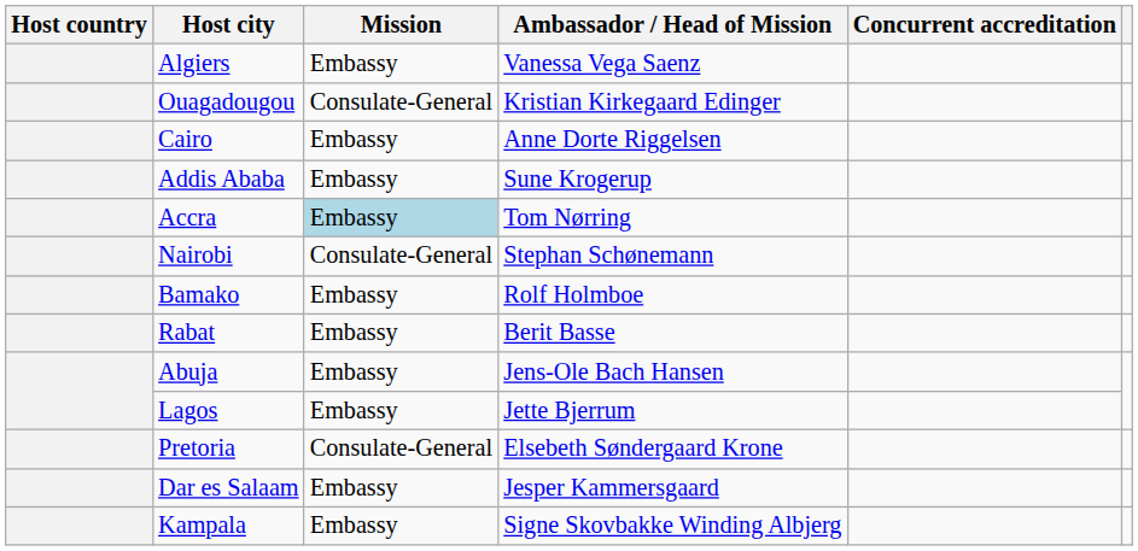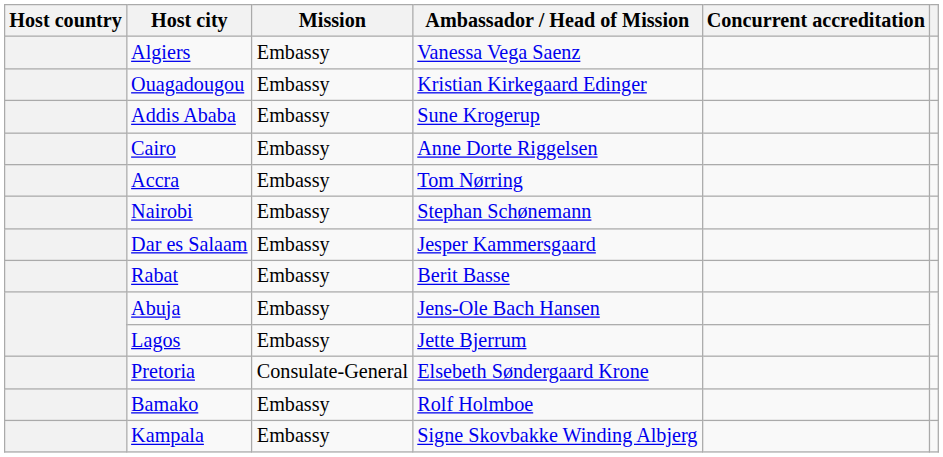 <table class="wikitable plainrowheaders" style="text-align:left;">
 <tr>
 <th scope="col">Host country</th>
 <th scope="col">Host city</th>
 <th scope="col">Mission</th>
 <th>Ambassador / Head of Mission</th>
 <th scope="col">Concurrent accreditation</th>
 <th scope="col"></th>
 </tr>
 <tr>
 <th scope="row"></th>
 <td><a href='#'>Algiers</a></td>
 <td>Embassy</td>
 <td><a href='#'>Vanessa Vega Saenz</a></td>
 <td></td>
 <td></td>
 </tr>
 <tr>
 <th scope="row"></th>
 <td><a href='#'>Ouagadougou</a></td>
-<td>Consulate-General</td>
+<td>Embassy</td>
 <td><a href='#'>Kristian Kirkegaard Edinger</a></td>
+<td></td>
+<td></td>
+</tr>
+<tr>
+<th scope="row"></th>
+<td><a href='#'>Addis Ababa</a></td>
+<td>Embassy</td>
+<td><a href='#'>Sune Krogerup</a></td>
 <td></td>
 <td></td>
 </tr>
 <tr>
 <th scope="row"></th>
 <td><a href='#'>Cairo</a></td>
 <td>Embassy</td>
 <td><a href='#'>Anne Dorte Riggelsen</a></td>
 <td></td>
 <td></td>
 </tr>
 <tr>
 <th scope="row"></th>
-<td><a href='#'>Addis Ababa</a></td>
+<td><a href='#'>Accra</a></td>
 <td>Embassy</td>
-<td><a href='#'>Sune Krogerup</a></td>
-<td></td>
-<td></td>
-</tr>
-<tr>
-<th scope="row"></th>
-<td><a href='#'>Accra</a></td>
-<td style="background: lightblue;">Embassy</td>
 <td><a href='#'>Tom Nørring</a></td>
 <td></td>
 <td></td>
 </tr>
 <tr>
 <th scope="row"></th>
 <td><a href='#'>Nairobi</a></td>
-<td>Consulate-General</td>
+<td>Embassy</td>
 <td><a href='#'>Stephan Schønemann</a></td>
 <td></td>
 <td></td>
 </tr>
 <tr>
 <th scope="row"></th>
-<td><a href='#'>Bamako</a></td>
+<td><a href='#'>Dar es Salaam</a></td>
 <td>Embassy</td>
-<td><a href='#'>Rolf Holmboe</a></td>
+<td><a href='#'>Jesper Kammersgaard</a></td>
 <td></td>
 <td></td>
 </tr>
 <tr>
 <th scope="row"></th>
 <td><a href='#'>Rabat</a></td>
 <td>Embassy</td>
 <td><a href='#'>Berit Basse</a></td>
 <td></td>
 <td></td>
 </tr>
 <tr>
 <th rowspan="2" scope="row"></th>
 <td><a href='#'>Abuja</a></td>
 <td>Embassy</td>
 <td><a href='#'>Jens-Ole Bach Hansen</a></td>
 <td></td>
 <td rowspan="2"></td>
 </tr>
 <tr>
 <td><a href='#'>Lagos</a></td>
 <td>Embassy</td>
 <td><a href='#'>Jette Bjerrum</a></td>
 <td></td>
 </tr>
 <tr>
 <th scope="row"></th>
 <td><a href='#'>Pretoria</a></td>
 <td>Consulate-General</td>
 <td><a href='#'>Elsebeth Søndergaard Krone</a></td>
 <td></td>
 <td></td>
 </tr>
 <tr>
 <th scope="row"></th>
-<td><a href='#'>Dar es Salaam</a></td>
+<td><a href='#'>Bamako</a></td>
 <td>Embassy</td>
-<td><a href='#'>Jesper Kammersgaard</a></td>
+<td><a href='#'>Rolf Holmboe</a></td>
 <td></td>
 <td></td>
 </tr>
 <tr>
 <th scope="row"></th>
 <td><a href='#'>Kampala</a></td>
 <td>Embassy</td>
 <td><a href='#'>Signe Skovbakke Winding Albjerg</a></td>
 <td></td>
 <td></td>
 </tr>
 </table>
